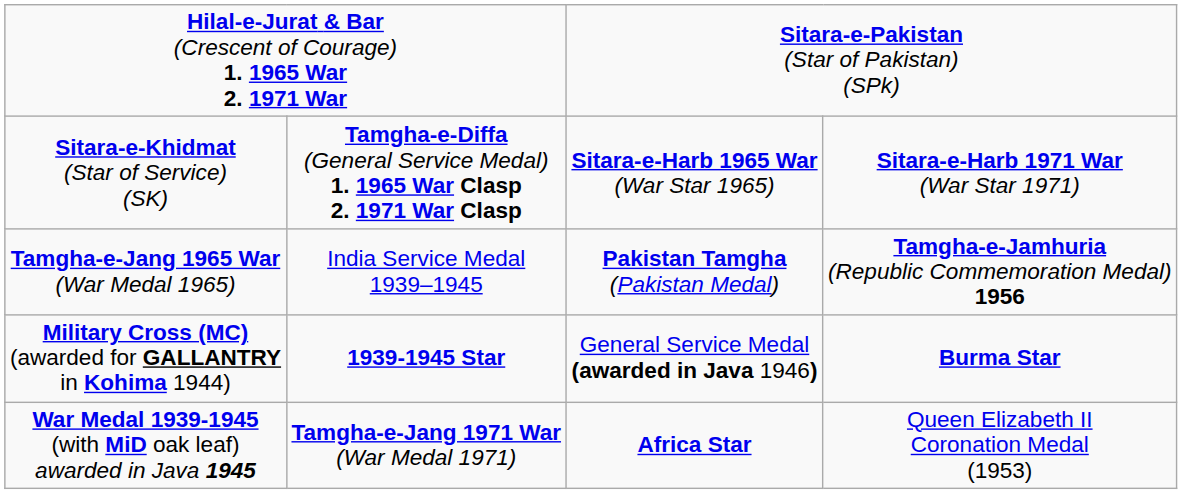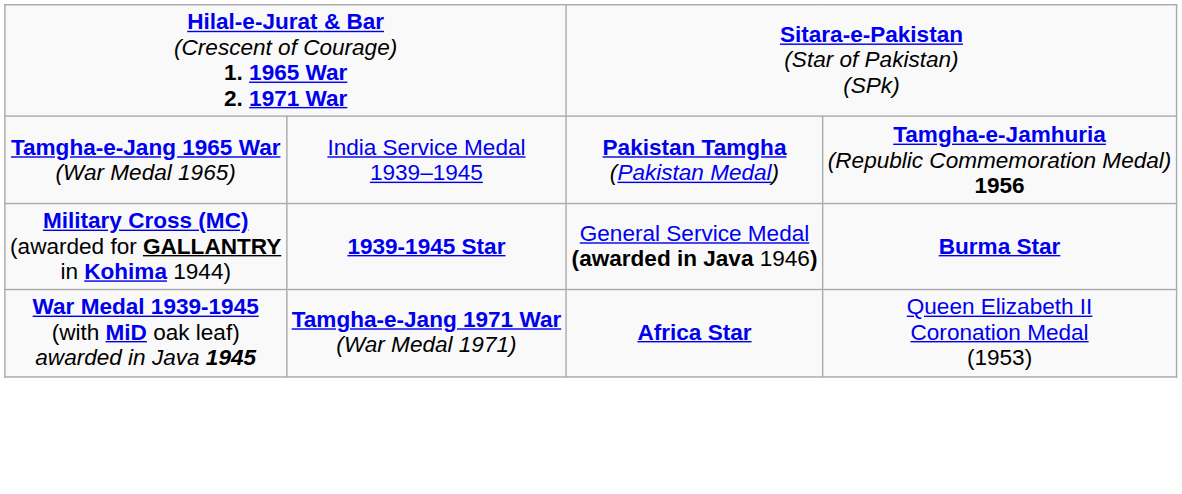 <table class="wikitable" style="margin:1em auto; text-align:center;">
 <tr>
 <td colspan="2"><a href='#'><strong>Hilal-e-Jurat</strong> <strong>& Bar</strong></a><strong></strong><br><em>(Crescent of Courage)</em><br><strong>1. <a href='#'>1965 War</a></strong><br><strong>2. <a href='#'>1971 War</a></strong></td>
 <td colspan="2"><strong><a href='#'>Sitara-e-Pakistan</a></strong><br><em>(Star of Pakistan)</em><br><em>(SPk)</em></td>
-</tr>
-<tr>
-<td><strong><a href='#'>Sitara-e-Khidmat</a></strong><br><em>(Star of Service)</em><br><em>(SK)</em></td>
-<td><strong><a href='#'>Tamgha-e-Diffa</a></strong><br><em>(General Service Medal)</em><br><strong>1. <a href='#'>1965 War</a> Clasp</strong><br><strong>2. <a href='#'>1971 War</a> Clasp</strong></td>
-<td><strong><a href='#'>Sitara-e-Harb 1965 War</a></strong><br><em>(War Star 1965)</em></td>
-<td><strong><a href='#'>Sitara-e-Harb 1971 War</a></strong><br><em>(War Star 1971)</em></td>
 </tr>
 <tr>
 <td><strong><a href='#'>Tamgha-e-Jang 1965 War</a></strong><br><em>(War Medal 1965)</em></td>
 <td></strong><a href='#'>India Service Medal</a><strong><br><a href='#'></strong>1939–1945<strong></a></td>
 <td><strong><a href='#'>Pakistan Tamgha</a></strong><br><em>(<a href='#'>Pakistan Medal</a>)</em></td>
 <td><strong><a href='#'>Tamgha-e-Jamhuria</a></strong><br><em>(Republic Commemoration Medal)</em><br><strong>1956</strong></td>
 </tr>
 <tr>
 <td><a href='#'><strong>Military Cross (MC)</strong></a><strong></strong><br>(awarded for <strong><u>GALLANTRY</u></strong><br>in <strong><a href='#'>Kohima</a></strong> 1944)</td>
 <td><strong><a href='#'>1939-1945 Star</a></strong></td>
 <td></strong><a href='#'>General Service Medal</a><strong><br></em>(awarded in Java </strong>1946<strong>)<em></td>
 <td><strong><a href='#'>Burma Star</a></strong></td>
 </tr>
 <tr>
 <td><strong><a href='#'>War Medal 1939-1945</a></strong><br>(with <a href='#'><strong>MiD</strong></a> oak leaf)<br><em>awarded in Java <strong>1945<strong><em></td>
 <td><strong><a href='#'>Tamgha-e-Jang 1971 War</a></strong><br><em>(War Medal 1971)</em></td>
 <td><strong><a href='#'>Africa Star</a></strong></td>
 <td></strong><a href='#'>Queen Elizabeth II</a><strong><br></strong><a href='#'>Coronation Medal</a><strong><br></strong>(1953)<strong></td>
 </tr>
 </table>
